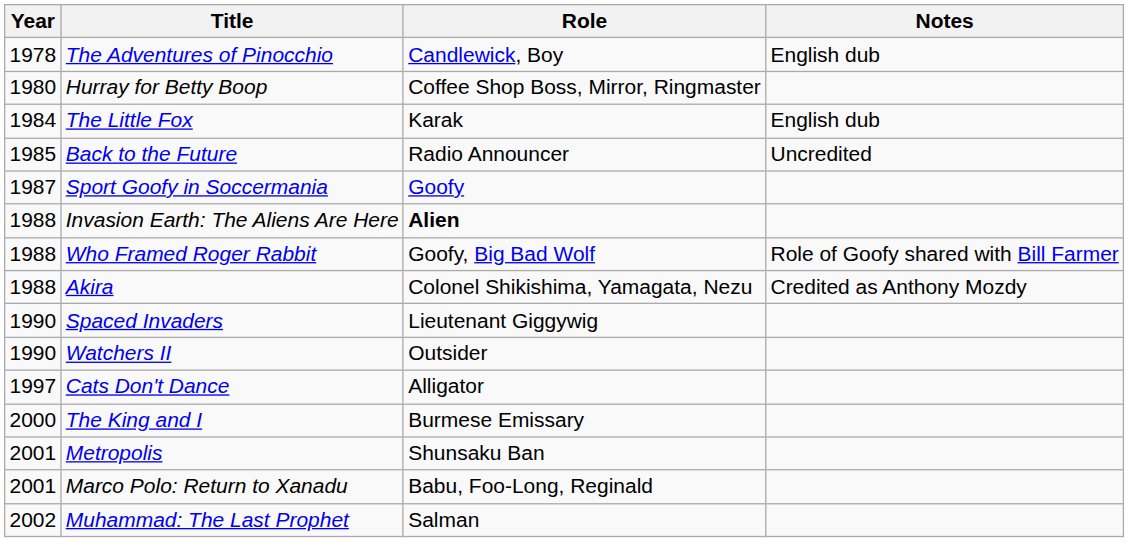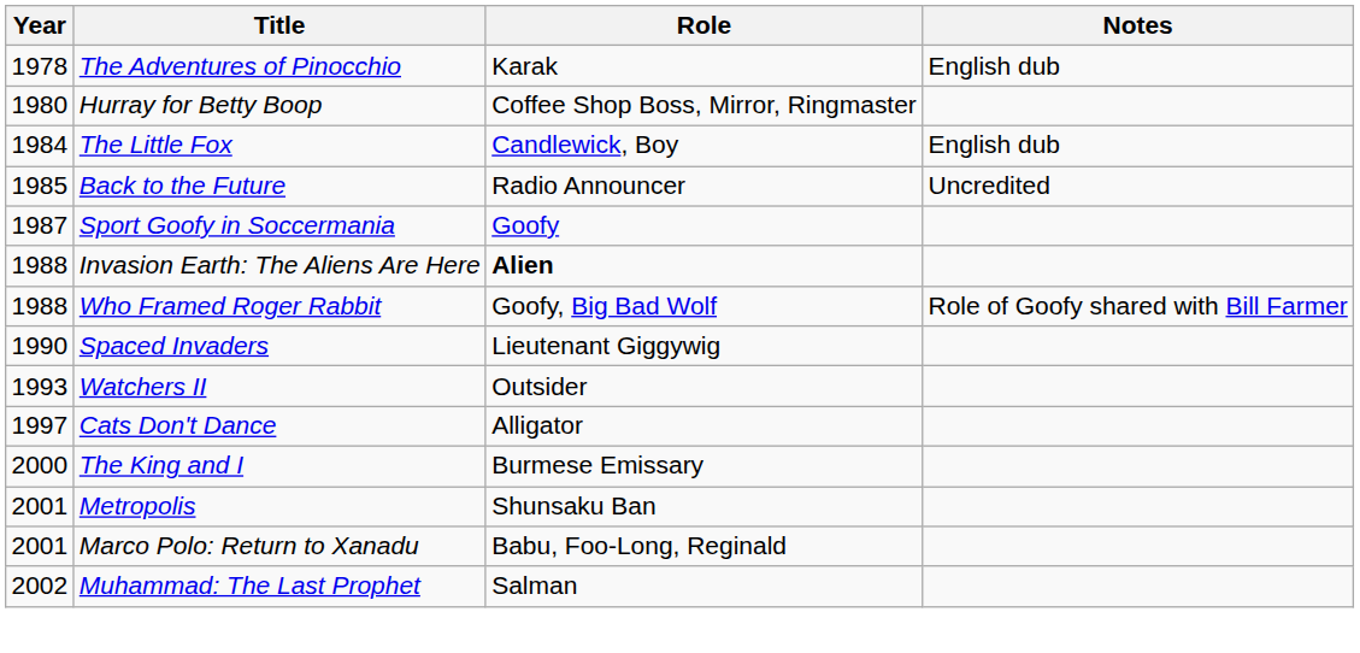 <table class="wikitable sortable">
 <tr>
 <th>Year</th>
 <th>Title</th>
 <th>Role</th>
 <th>Notes</th>
 </tr>
 <tr>
 <td>1978</td>
 <td><em><a href='#'>The Adventures of Pinocchio</a></em></td>
-<td><a href='#'>Candlewick</a>, Boy</td>
+<td>Karak</td>
 <td>English dub</td>
 </tr>
 <tr>
 <td>1980</td>
 <td><em>Hurray for Betty Boop</em></td>
 <td>Coffee Shop Boss, Mirror, Ringmaster</td>
 <td></td>
 </tr>
 <tr>
 <td>1984</td>
 <td><em><a href='#'>The Little Fox</a></em></td>
-<td>Karak</td>
+<td><a href='#'>Candlewick</a>, Boy</td>
 <td>English dub</td>
 </tr>
 <tr>
 <td>1985</td>
 <td><em><a href='#'>Back to the Future</a></em></td>
 <td>Radio Announcer</td>
 <td>Uncredited</td>
 </tr>
 <tr>
 <td>1987</td>
 <td><em><a href='#'>Sport Goofy in Soccermania</a></em></td>
 <td><a href='#'>Goofy</a></td>
 <td></td>
 </tr>
 <tr>
 <td>1988</td>
 <td><em>Invasion Earth: The Aliens Are Here</em></td>
 <td><strong>Alien</strong></td>
 <td></td>
 </tr>
 <tr>
 <td>1988</td>
 <td><em><a href='#'>Who Framed Roger Rabbit</a></em></td>
 <td>Goofy, <a href='#'>Big Bad Wolf</a></td>
 <td>Role of Goofy shared with <a href='#'>Bill Farmer</a></td>
 </tr>
 <tr>
-<td>1988</td>
-<td><em><a href='#'>Akira</a></em></td>
-<td>Colonel Shikishima, Yamagata, Nezu</td>
-<td>Credited as Anthony Mozdy</td>
-</tr>
-<tr>
 <td>1990</td>
 <td><em><a href='#'>Spaced Invaders</a></em></td>
 <td>Lieutenant Giggywig</td>
 <td></td>
 </tr>
 <tr>
-<td>1990</td>
+<td>1993</td>
 <td><em><a href='#'>Watchers II</a></em></td>
 <td>Outsider</td>
 <td></td>
 </tr>
 <tr>
 <td>1997</td>
 <td><em><a href='#'>Cats Don't Dance</a></em></td>
 <td>Alligator</td>
 <td></td>
 </tr>
 <tr>
 <td>2000</td>
 <td><em><a href='#'>The King and I</a></em></td>
 <td>Burmese Emissary</td>
 <td></td>
 </tr>
 <tr>
 <td>2001</td>
 <td><em><a href='#'>Metropolis</a></em></td>
 <td>Shunsaku Ban</td>
 <td></td>
 </tr>
 <tr>
 <td>2001</td>
 <td><em>Marco Polo: Return to Xanadu</em></td>
 <td>Babu, Foo-Long, Reginald</td>
 <td></td>
 </tr>
 <tr>
 <td>2002</td>
 <td><em><a href='#'>Muhammad: The Last Prophet</a></em></td>
 <td>Salman</td>
 <td></td>
 </tr>
 </table>
